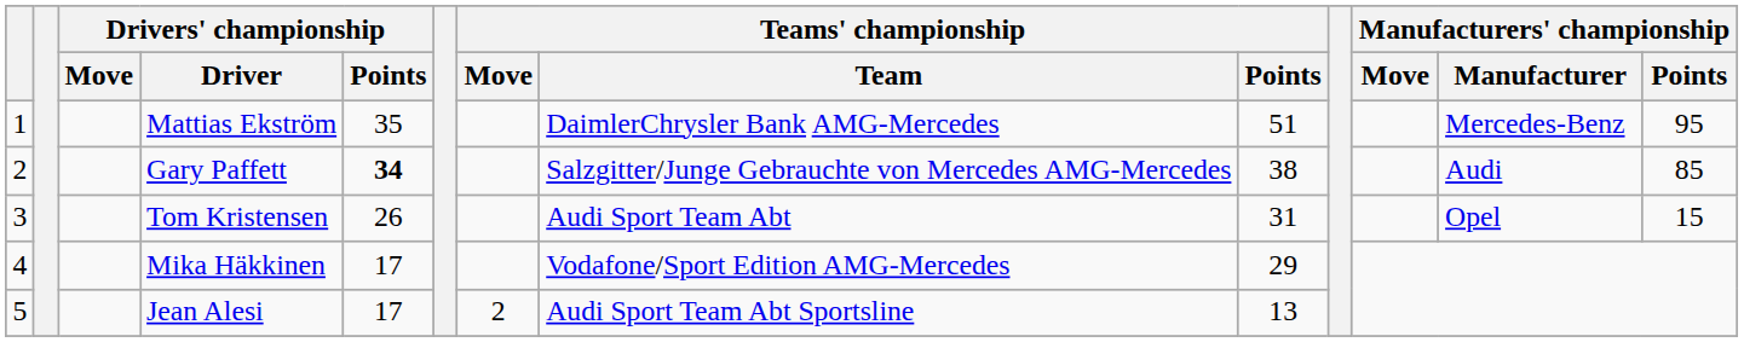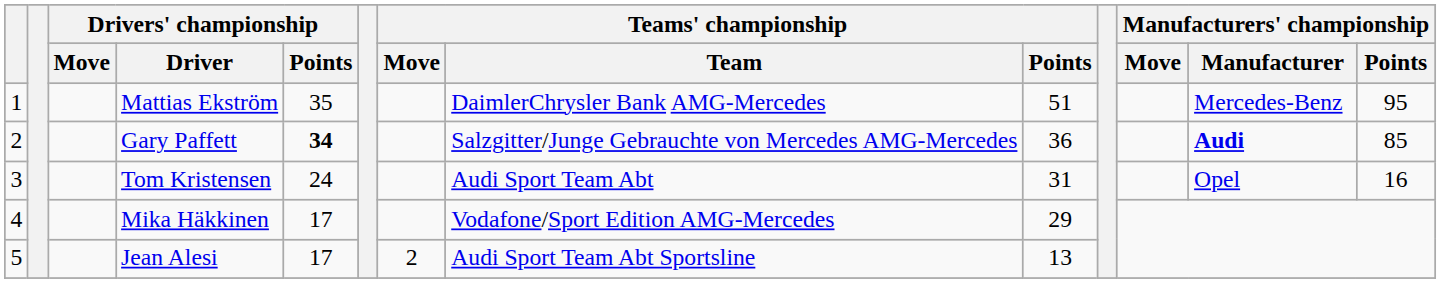 <table class="wikitable" style="font-size:85%;">
 <tr>
 <th rowspan="2"></th>
 <th rowspan="7" style="width:5px;"></th>
 <th colspan="3">Drivers' championship</th>
 <th rowspan="7" style="width:5px;"></th>
 <th colspan="3" nowrap>Teams' championship</th>
 <th rowspan="7" style="width:5px;"></th>
 <th colspan="3" nowrap>Manufacturers' championship</th>
 </tr>
 <tr>
 <th>Move</th>
 <th>Driver</th>
 <th>Points</th>
 <th>Move</th>
 <th>Team</th>
 <th>Points</th>
 <th>Move</th>
 <th>Manufacturer</th>
 <th>Points</th>
 </tr>
 <tr>
 <td align="center">1</td>
 <td align="center"></td>
 <td> <a href='#'>Mattias Ekström</a></td>
 <td align="center">35</td>
 <td align="center"></td>
 <td> <a href='#'>DaimlerChrysler Bank</a> <a href='#'>AMG-Mercedes</a></td>
 <td align="center">51</td>
 <td align="center"></td>
 <td> <a href='#'>Mercedes-Benz</a></td>
 <td align="center">95</td>
 </tr>
 <tr>
 <td align="center">2</td>
 <td align="center"></td>
 <td> <a href='#'>Gary Paffett</a></td>
 <td align="center"><strong>34</strong></td>
 <td align="center"></td>
 <td> <a href='#'>Salzgitter</a>/<a href='#'>Junge Gebrauchte von Mercedes AMG-Mercedes</a></td>
-<td align="center">38</td>
+<td align="center">36</td>
 <td align="center"></td>
-<td> <a href='#'>Audi</a></td>
+<td><strong> <a href='#'>Audi</a></strong></td>
 <td align="center">85</td>
 </tr>
 <tr>
 <td align="center">3</td>
 <td align="center"></td>
 <td> <a href='#'>Tom Kristensen</a></td>
-<td align="center">26</td>
+<td align="center">24</td>
 <td align="center"></td>
 <td> <a href='#'>Audi Sport Team Abt</a></td>
 <td align="center">31</td>
 <td align="center"></td>
 <td> <a href='#'>Opel</a></td>
-<td align="center">15</td>
+<td align="center">16</td>
 </tr>
 <tr>
 <td align="center">4</td>
 <td align="center"></td>
 <td> <a href='#'>Mika Häkkinen</a></td>
 <td align="center">17</td>
 <td align="center"></td>
 <td> <a href='#'>Vodafone</a>/<a href='#'>Sport Edition AMG-Mercedes</a></td>
 <td align="center">29</td>
 </tr>
 <tr>
 <td align="center">5</td>
 <td align="center"></td>
 <td> <a href='#'>Jean Alesi</a></td>
 <td align="center">17</td>
 <td align="center"> 2</td>
 <td> <a href='#'>Audi Sport Team Abt Sportsline</a></td>
 <td align="center">13</td>
 </tr>
 </table>
